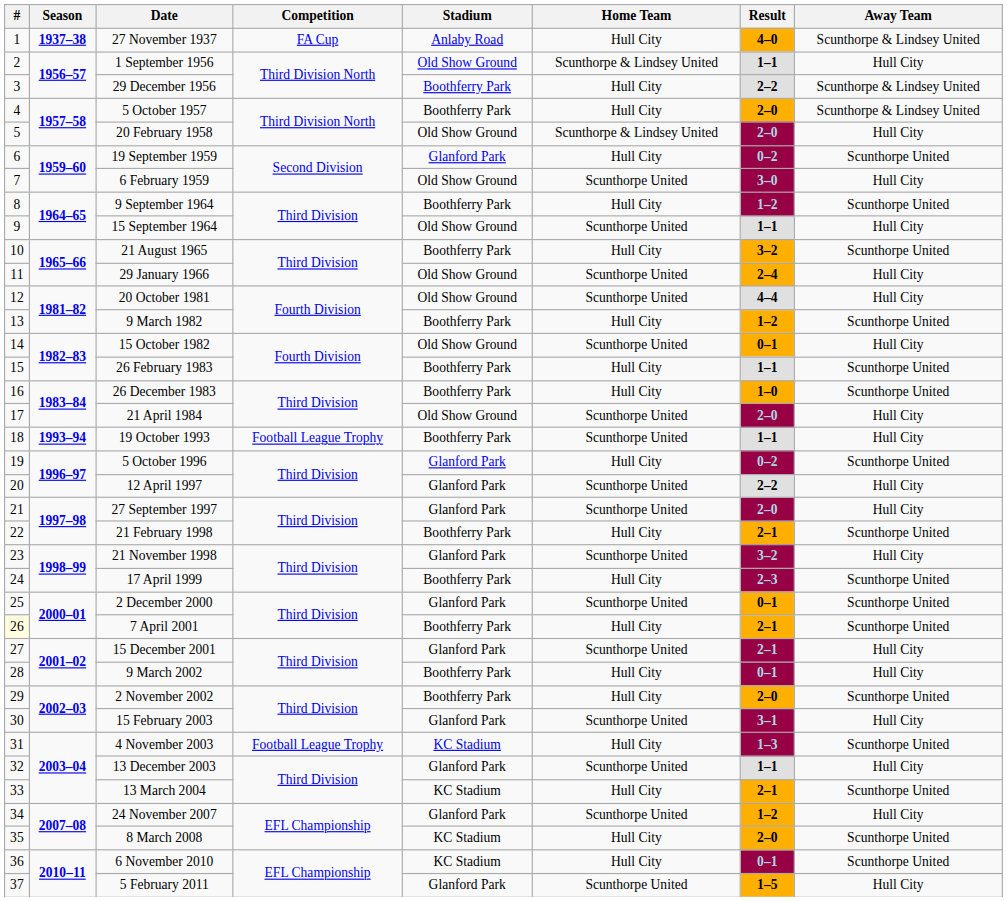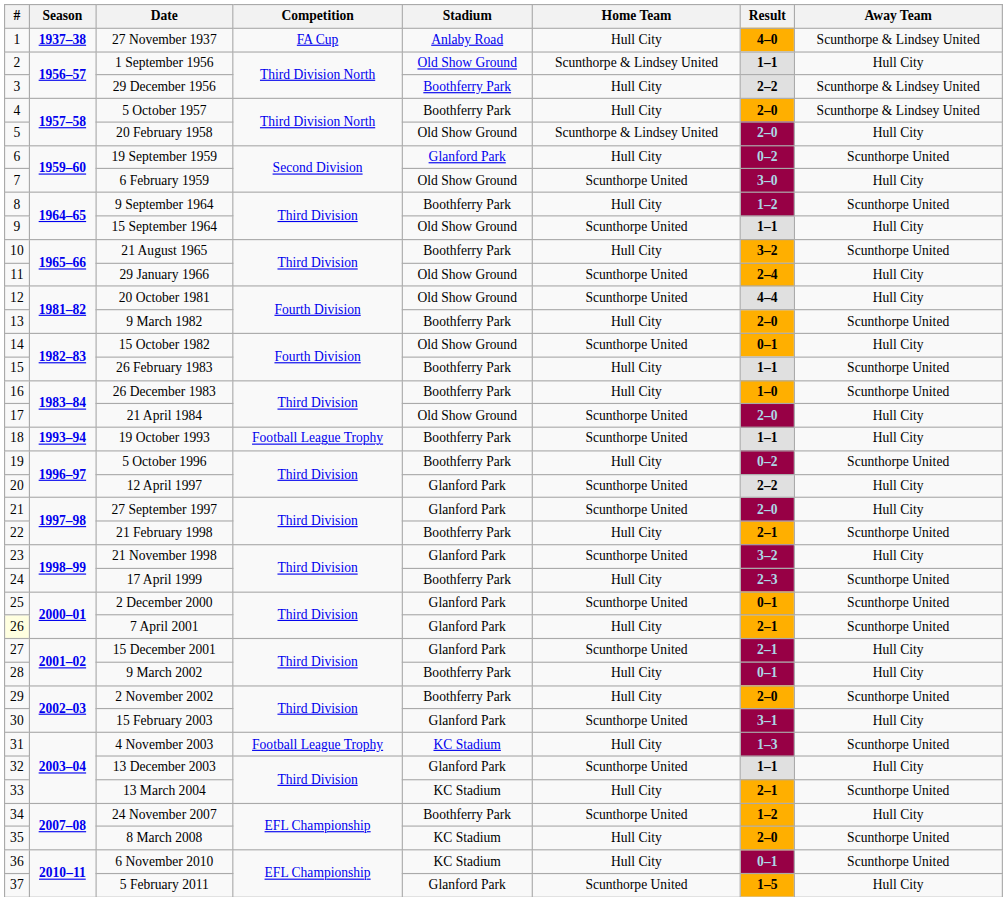 <table class="wikitable" style="text-align: center; width: 100%; font-size: 12px">
 <tr>
 <th><strong>#</strong></th>
 <th><strong>Season</strong></th>
 <th><strong>Date</strong></th>
 <th><strong>Competition</strong></th>
 <th><strong>Stadium</strong></th>
 <th><strong>Home Team</strong></th>
 <th><strong>Result</strong></th>
 <th><strong>Away Team</strong></th>
 </tr>
 <tr>
 <td>1</td>
 <td><strong><a href='#'>1937–38</a></strong></td>
 <td>27 November 1937</td>
 <td><a href='#'>FA Cup</a></td>
 <td><a href='#'>Anlaby Road</a></td>
 <td>Hull City</td>
 <td style="background: #FFAF00; color: black"><strong>4–0</strong></td>
 <td>Scunthorpe & Lindsey United</td>
 </tr>
 <tr>
 <td>2</td>
 <td rowspan=2><strong><a href='#'>1956–57</a></strong></td>
 <td>1 September 1956</td>
 <td rowspan=2><a href='#'>Third Division North</a></td>
 <td><a href='#'>Old Show Ground</a></td>
 <td>Scunthorpe & Lindsey United</td>
 <td style="background: #E0E0E0; color: black"><strong>1–1</strong></td>
 <td>Hull City</td>
 </tr>
 <tr>
 <td>3</td>
 <td>29 December 1956</td>
 <td><a href='#'>Boothferry Park</a></td>
 <td>Hull City</td>
 <td style="background: #E0E0E0; color: black"><strong>2–2</strong></td>
 <td>Scunthorpe & Lindsey United</td>
 </tr>
 <tr>
 <td>4</td>
 <td rowspan=2><strong><a href='#'>1957–58</a></strong></td>
 <td>5 October 1957</td>
 <td rowspan=2><a href='#'>Third Division North</a></td>
 <td>Boothferry Park</td>
 <td>Hull City</td>
 <td style="background: #FFAF00; color: black"><strong>2–0</strong></td>
 <td>Scunthorpe & Lindsey United</td>
 </tr>
 <tr>
 <td>5</td>
 <td>20 February 1958</td>
 <td>Old Show Ground</td>
 <td>Scunthorpe & Lindsey United</td>
 <td style="background: #970045; color: #ADD8E6"><strong>2–0</strong></td>
 <td>Hull City</td>
 </tr>
 <tr>
 <td>6</td>
 <td rowspan=2><strong><a href='#'>1959–60</a></strong></td>
 <td>19 September 1959</td>
 <td rowspan=2><a href='#'>Second Division</a></td>
 <td><a href='#'>Glanford Park</a></td>
 <td>Hull City</td>
 <td style="background: #970045; color: #ADD8E6"><strong>0–2</strong></td>
 <td>Scunthorpe United</td>
 </tr>
 <tr>
 <td>7</td>
 <td>6 February 1959</td>
 <td>Old Show Ground</td>
 <td>Scunthorpe United</td>
 <td style="background: #970045; color: #ADD8E6"><strong>3–0</strong></td>
 <td>Hull City</td>
 </tr>
 <tr>
 <td>8</td>
 <td rowspan=2><strong><a href='#'>1964–65</a></strong></td>
 <td>9 September 1964</td>
 <td rowspan=2><a href='#'>Third Division</a></td>
 <td>Boothferry Park</td>
 <td>Hull City</td>
 <td style="background: #970045; color: #ADD8E6"><strong>1–2</strong></td>
 <td>Scunthorpe United</td>
 </tr>
 <tr>
 <td>9</td>
 <td>15 September 1964</td>
 <td>Old Show Ground</td>
 <td>Scunthorpe United</td>
 <td style="background: #E0E0E0; color: black"><strong>1–1</strong></td>
 <td>Hull City</td>
 </tr>
 <tr>
 <td>10</td>
 <td rowspan=2><strong><a href='#'>1965–66</a></strong></td>
 <td>21 August 1965</td>
 <td rowspan=2><a href='#'>Third Division</a></td>
 <td>Boothferry Park</td>
 <td>Hull City</td>
 <td style="background: #FFAF00; color: black"><strong>3–2</strong></td>
 <td>Scunthorpe United</td>
 </tr>
 <tr>
 <td>11</td>
 <td>29 January 1966</td>
 <td>Old Show Ground</td>
 <td>Scunthorpe United</td>
 <td style="background: #FFAF00; color: black"><strong>2–4</strong></td>
 <td>Hull City</td>
 </tr>
 <tr>
 <td>12</td>
 <td rowspan=2><strong><a href='#'>1981–82</a></strong></td>
 <td>20 October 1981</td>
 <td rowspan=2><a href='#'>Fourth Division</a></td>
 <td>Old Show Ground</td>
 <td>Scunthorpe United</td>
 <td style="background: #E0E0E0; color: black"><strong>4–4</strong></td>
 <td>Hull City</td>
 </tr>
 <tr>
 <td>13</td>
 <td>9 March 1982</td>
 <td>Boothferry Park</td>
 <td>Hull City</td>
-<td style="background: #FFAF00; color: black"><strong>1–2</strong></td>
+<td style="background: #FFAF00; color: black"><strong>2–0</strong></td>
 <td>Scunthorpe United</td>
 </tr>
 <tr>
 <td>14</td>
 <td rowspan=2><strong><a href='#'>1982–83</a></strong></td>
 <td>15 October 1982</td>
 <td rowspan=2><a href='#'>Fourth Division</a></td>
 <td>Old Show Ground</td>
 <td>Scunthorpe United</td>
 <td style="background: #FFAF00; color: black"><strong>0–1</strong></td>
 <td>Hull City</td>
 </tr>
 <tr>
 <td>15</td>
 <td>26 February 1983</td>
 <td>Boothferry Park</td>
 <td>Hull City</td>
 <td style="background: #E0E0E0; color: black"><strong>1–1</strong></td>
 <td>Scunthorpe United</td>
 </tr>
 <tr>
 <td>16</td>
 <td rowspan=2><strong><a href='#'>1983–84</a></strong></td>
 <td>26 December 1983</td>
 <td rowspan=2><a href='#'>Third Division</a></td>
 <td>Boothferry Park</td>
 <td>Hull City</td>
 <td style="background: #FFAF00; color: black"><strong>1–0</strong></td>
 <td>Scunthorpe United</td>
 </tr>
 <tr>
 <td>17</td>
 <td>21 April 1984</td>
 <td>Old Show Ground</td>
 <td>Scunthorpe United</td>
 <td style="background: #970045; color: #ADD8E6"><strong>2–0</strong></td>
 <td>Hull City</td>
 </tr>
 <tr>
 <td>18</td>
 <td><strong><a href='#'>1993–94</a></strong></td>
 <td>19 October 1993</td>
 <td><a href='#'>Football League Trophy</a></td>
 <td>Boothferry Park</td>
 <td>Scunthorpe United</td>
 <td style="background: #E0E0E0; color: black"><strong>1–1</strong></td>
 <td>Hull City</td>
 </tr>
 <tr>
 <td>19</td>
 <td rowspan=2><strong><a href='#'>1996–97</a></strong></td>
 <td>5 October 1996</td>
 <td rowspan=2><a href='#'>Third Division</a></td>
-<td><a href='#'>Glanford Park</a></td>
+<td>Boothferry Park</td>
 <td>Hull City</td>
 <td style="background: #970045; color: #ADD8E6"><strong>0–2</strong></td>
 <td>Scunthorpe United</td>
 </tr>
 <tr>
 <td>20</td>
 <td>12 April 1997</td>
 <td>Glanford Park</td>
 <td>Scunthorpe United</td>
 <td style="background: #E0E0E0; color: black"><strong>2–2</strong></td>
 <td>Hull City</td>
 </tr>
 <tr>
 <td>21</td>
 <td rowspan=2><strong><a href='#'>1997–98</a></strong></td>
 <td>27 September 1997</td>
 <td rowspan=2><a href='#'>Third Division</a></td>
 <td>Glanford Park</td>
 <td>Scunthorpe United</td>
 <td style="background: #970045; color: #ADD8E6"><strong>2–0</strong></td>
 <td>Hull City</td>
 </tr>
 <tr>
 <td>22</td>
 <td>21 February 1998</td>
 <td>Boothferry Park</td>
 <td>Hull City</td>
 <td style="background: #FFAF00; color: black"><strong>2–1</strong></td>
 <td>Scunthorpe United</td>
 </tr>
 <tr>
 <td>23</td>
 <td rowspan=2><strong><a href='#'>1998–99</a></strong></td>
 <td>21 November 1998</td>
 <td rowspan=2><a href='#'>Third Division</a></td>
 <td>Glanford Park</td>
 <td>Scunthorpe United</td>
 <td style="background: #970045; color: #ADD8E6"><strong>3–2</strong></td>
 <td>Hull City</td>
 </tr>
 <tr>
 <td>24</td>
 <td>17 April 1999</td>
 <td>Boothferry Park</td>
 <td>Hull City</td>
 <td style="background: #970045; color: #ADD8E6"><strong>2–3</strong></td>
 <td>Scunthorpe United</td>
 </tr>
 <tr>
 <td>25</td>
 <td rowspan=2><strong><a href='#'>2000–01</a></strong></td>
 <td>2 December 2000</td>
 <td rowspan=2><a href='#'>Third Division</a></td>
 <td>Glanford Park</td>
 <td>Scunthorpe United</td>
 <td style="background: #FFAF00; color: black"><strong>0–1</strong></td>
 <td>Scunthorpe United</td>
 </tr>
 <tr>
 <td style="background: lightyellow;">26</td>
 <td>7 April 2001</td>
-<td>Boothferry Park</td>
+<td>Glanford Park</td>
 <td>Hull City</td>
 <td style="background: #FFAF00; color: black"><strong>2–1</strong></td>
 <td>Scunthorpe United</td>
 </tr>
 <tr>
 <td>27</td>
 <td rowspan=2><strong><a href='#'>2001–02</a></strong></td>
 <td>15 December 2001</td>
 <td rowspan=2><a href='#'>Third Division</a></td>
 <td>Glanford Park</td>
 <td>Scunthorpe United</td>
 <td style="background: #970045; color: #ADD8E6"><strong>2–1</strong></td>
 <td>Hull City</td>
 </tr>
 <tr>
 <td>28</td>
 <td>9 March 2002</td>
 <td>Boothferry Park</td>
 <td>Hull City</td>
 <td style="background: #970045; color: #ADD8E6"><strong>0–1</strong></td>
 <td>Hull City</td>
 </tr>
 <tr>
 <td>29</td>
 <td rowspan=2><strong><a href='#'>2002–03</a></strong></td>
 <td>2 November 2002</td>
 <td rowspan=2><a href='#'>Third Division</a></td>
 <td>Boothferry Park</td>
 <td>Hull City</td>
 <td style="background: #FFAF00; color: black"><strong>2–0</strong></td>
 <td>Scunthorpe United</td>
 </tr>
 <tr>
 <td>30</td>
 <td>15 February 2003</td>
 <td>Glanford Park</td>
 <td>Scunthorpe United</td>
 <td style="background: #970045; color: #ADD8E6"><strong>3–1</strong></td>
 <td>Hull City</td>
 </tr>
 <tr>
 <td>31</td>
 <td rowspan=3><strong><a href='#'>2003–04</a></strong></td>
 <td>4 November 2003</td>
 <td><a href='#'>Football League Trophy</a></td>
 <td><a href='#'>KC Stadium</a></td>
 <td>Hull City</td>
 <td style="background: #970045; color: #ADD8E6"><strong>1–3</strong></td>
 <td>Scunthorpe United</td>
 </tr>
 <tr>
 <td>32</td>
 <td>13 December 2003</td>
 <td rowspan=2><a href='#'>Third Division</a></td>
 <td>Glanford Park</td>
 <td>Scunthorpe United</td>
 <td style="background: #E0E0E0; color: black"><strong>1–1</strong></td>
 <td>Hull City</td>
 </tr>
 <tr>
 <td>33</td>
 <td>13 March 2004</td>
 <td>KC Stadium</td>
 <td>Hull City</td>
 <td style="background: #FFAF00; color: black"><strong>2–1</strong></td>
 <td>Scunthorpe United</td>
 </tr>
 <tr>
 <td>34</td>
 <td rowspan=2><strong><a href='#'>2007–08</a></strong></td>
 <td>24 November 2007</td>
 <td rowspan=2><a href='#'>EFL Championship</a></td>
-<td>Glanford Park</td>
+<td>Boothferry Park</td>
 <td>Scunthorpe United</td>
 <td style="background: #FFAF00; color: black"><strong>1–2</strong></td>
 <td>Hull City</td>
 </tr>
 <tr>
 <td>35</td>
 <td>8 March 2008</td>
 <td>KC Stadium</td>
 <td>Hull City</td>
 <td style="background: #FFAF00; color: black"><strong>2–0</strong></td>
 <td>Scunthorpe United</td>
 </tr>
 <tr>
 <td>36</td>
 <td rowspan=2><strong><a href='#'>2010–11</a></strong></td>
 <td>6 November 2010</td>
 <td rowspan=2><a href='#'>EFL Championship</a></td>
 <td>KC Stadium</td>
 <td>Hull City</td>
 <td style="background: #970045; color: #ADD8E6"><strong>0–1</strong></td>
 <td>Scunthorpe United</td>
 </tr>
 <tr>
 <td>37</td>
 <td>5 February 2011</td>
 <td>Glanford Park</td>
 <td>Scunthorpe United</td>
 <td style="background: #FFAF00; color: black"><strong>1–5</strong></td>
 <td>Hull City</td>
 </tr>
 </table>
